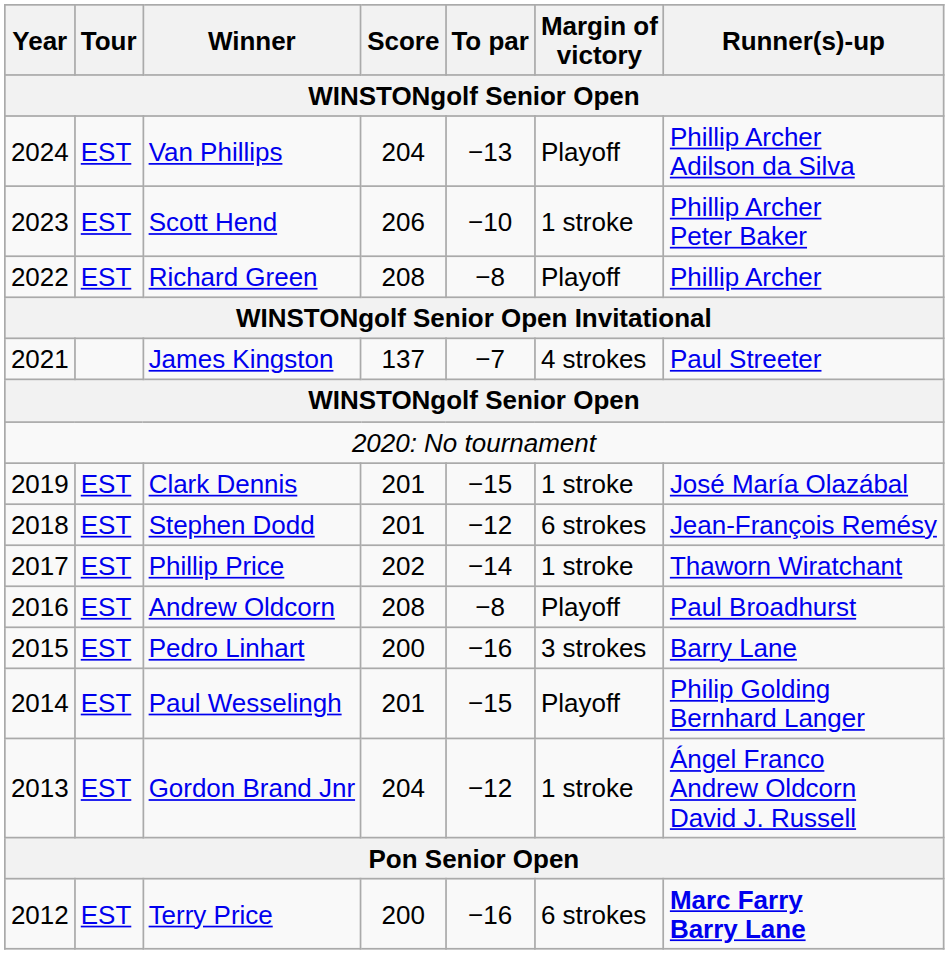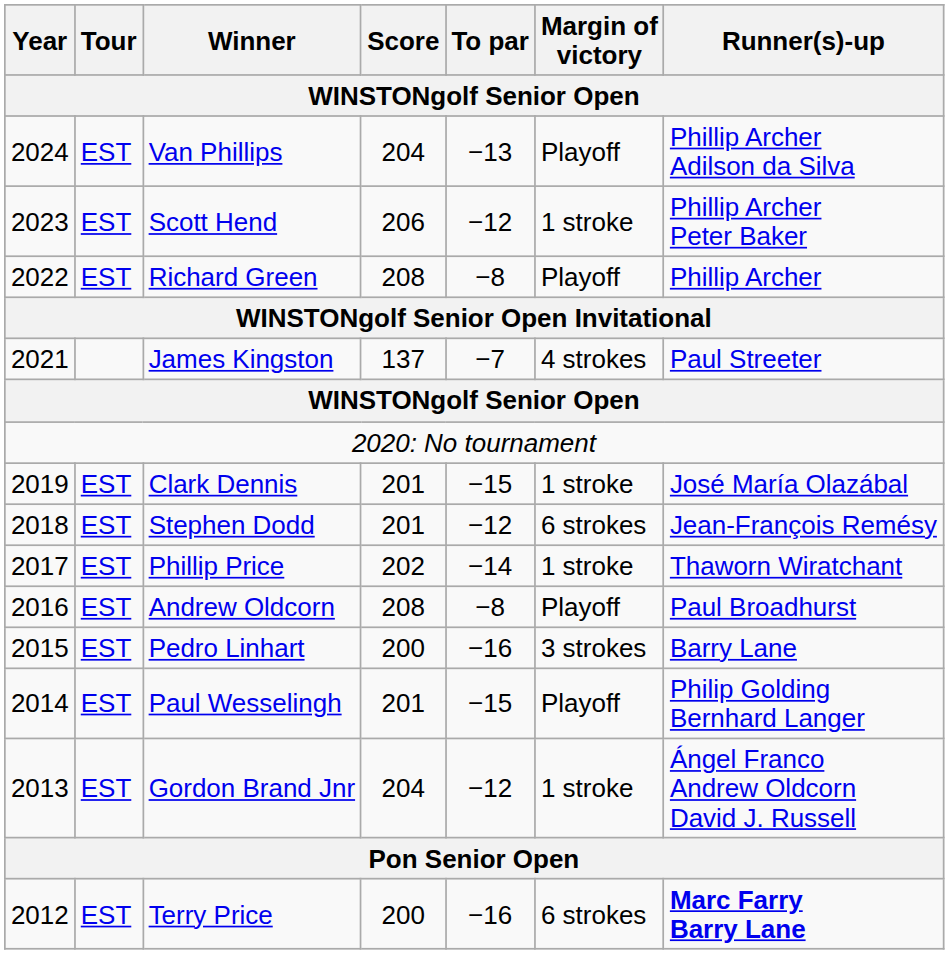 <table class="wikitable" style="font-size:95%">
 <tr>
 <th>Year</th>
 <th>Tour</th>
 <th>Winner</th>
 <th>Score</th>
 <th>To par</th>
 <th>Margin of<br>victory</th>
 <th>Runner(s)-up</th>
 </tr>
 <tr>
 <th colspan=7>WINSTONgolf Senior Open</th>
 </tr>
 <tr>
 <td>2024</td>
 <td><a href='#'>EST</a></td>
 <td> <a href='#'>Van Phillips</a></td>
 <td align=center>204</td>
 <td align=center>−13</td>
 <td>Playoff</td>
 <td> <a href='#'>Phillip Archer</a><br> <a href='#'>Adilson da Silva</a></td>
 </tr>
 <tr>
 <td>2023</td>
 <td><a href='#'>EST</a></td>
 <td> <a href='#'>Scott Hend</a></td>
 <td align=center>206</td>
-<td align=center>−10</td>
+<td align=center>−12</td>
 <td>1 stroke</td>
 <td> <a href='#'>Phillip Archer</a><br> <a href='#'>Peter Baker</a></td>
 </tr>
 <tr>
 <td>2022</td>
 <td><a href='#'>EST</a></td>
 <td> <a href='#'>Richard Green</a></td>
 <td align=center>208</td>
 <td align=center>−8</td>
 <td>Playoff</td>
 <td> <a href='#'>Phillip Archer</a></td>
 </tr>
 <tr>
 <th colspan=7>WINSTONgolf Senior Open Invitational</th>
 </tr>
 <tr>
 <td>2021</td>
 <td></td>
 <td> <a href='#'>James Kingston</a></td>
 <td align=center>137</td>
 <td align=center>−7</td>
 <td>4 strokes</td>
 <td> <a href='#'>Paul Streeter</a></td>
 </tr>
 <tr>
 <th colspan=7>WINSTONgolf Senior Open</th>
 </tr>
 <tr>
 <td colspan=7 align=center><em>2020: No tournament</em></td>
 </tr>
 <tr>
 <td>2019</td>
 <td><a href='#'>EST</a></td>
 <td> <a href='#'>Clark Dennis</a></td>
 <td align=center>201</td>
 <td align=center>−15</td>
 <td>1 stroke</td>
 <td> <a href='#'>José María Olazábal</a></td>
 </tr>
 <tr>
 <td>2018</td>
 <td><a href='#'>EST</a></td>
 <td> <a href='#'>Stephen Dodd</a></td>
 <td align=center>201</td>
 <td align=center>−12</td>
 <td>6 strokes</td>
 <td> <a href='#'>Jean-François Remésy</a></td>
 </tr>
 <tr>
 <td>2017</td>
 <td><a href='#'>EST</a></td>
 <td> <a href='#'>Phillip Price</a></td>
 <td align=center>202</td>
 <td align=center>−14</td>
 <td>1 stroke</td>
 <td> <a href='#'>Thaworn Wiratchant</a></td>
 </tr>
 <tr>
 <td>2016</td>
 <td><a href='#'>EST</a></td>
 <td> <a href='#'>Andrew Oldcorn</a></td>
 <td align=center>208</td>
 <td align=center>−8</td>
 <td>Playoff</td>
 <td> <a href='#'>Paul Broadhurst</a></td>
 </tr>
 <tr>
 <td>2015</td>
 <td><a href='#'>EST</a></td>
 <td> <a href='#'>Pedro Linhart</a></td>
 <td align=center>200</td>
 <td align=center>−16</td>
 <td>3 strokes</td>
 <td> <a href='#'>Barry Lane</a></td>
 </tr>
 <tr>
 <td>2014</td>
 <td><a href='#'>EST</a></td>
 <td> <a href='#'>Paul Wesselingh</a></td>
 <td align=center>201</td>
 <td align=center>−15</td>
 <td>Playoff</td>
 <td> <a href='#'>Philip Golding</a><br> <a href='#'>Bernhard Langer</a></td>
 </tr>
 <tr>
 <td>2013</td>
 <td><a href='#'>EST</a></td>
 <td> <a href='#'>Gordon Brand Jnr</a></td>
 <td align=center>204</td>
 <td align=center>−12</td>
 <td>1 stroke</td>
 <td> <a href='#'>Ángel Franco</a><br> <a href='#'>Andrew Oldcorn</a><br> <a href='#'>David J. Russell</a></td>
 </tr>
 <tr>
 <th colspan=7>Pon Senior Open</th>
 </tr>
 <tr>
 <td>2012</td>
 <td><a href='#'>EST</a></td>
 <td> <a href='#'>Terry Price</a></td>
 <td align=center>200</td>
 <td align=center>−16</td>
 <td>6 strokes</td>
 <td><strong> <a href='#'>Marc Farry</a><br> <a href='#'>Barry Lane</a></strong></td>
 </tr>
 </table>
